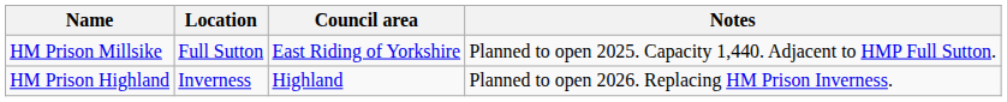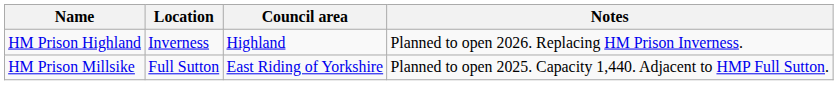 <table class="wikitable sortable">
 <tr>
 <th>Name</th>
 <th>Location</th>
 <th>Council area</th>
 <th>Notes</th>
 </tr>
 <tr>
+<td><a href='#'>HM Prison Highland</a></td>
+<td><a href='#'>Inverness</a></td>
+<td><a href='#'>Highland</a></td>
+<td>Planned to open 2026. Replacing <a href='#'>HM Prison Inverness</a>.</td>
+</tr>
+<tr>
 <td><a href='#'>HM Prison Millsike</a></td>
 <td><a href='#'>Full Sutton</a></td>
 <td><a href='#'>East Riding of Yorkshire</a></td>
 <td>Planned to open 2025. Capacity 1,440. Adjacent to <a href='#'>HMP Full Sutton</a>.</td>
 </tr>
-<tr>
-<td><a href='#'>HM Prison Highland</a></td>
-<td><a href='#'>Inverness</a></td>
-<td><a href='#'>Highland</a></td>
-<td>Planned to open 2026. Replacing <a href='#'>HM Prison Inverness</a>.</td>
-</tr>
 </table>
